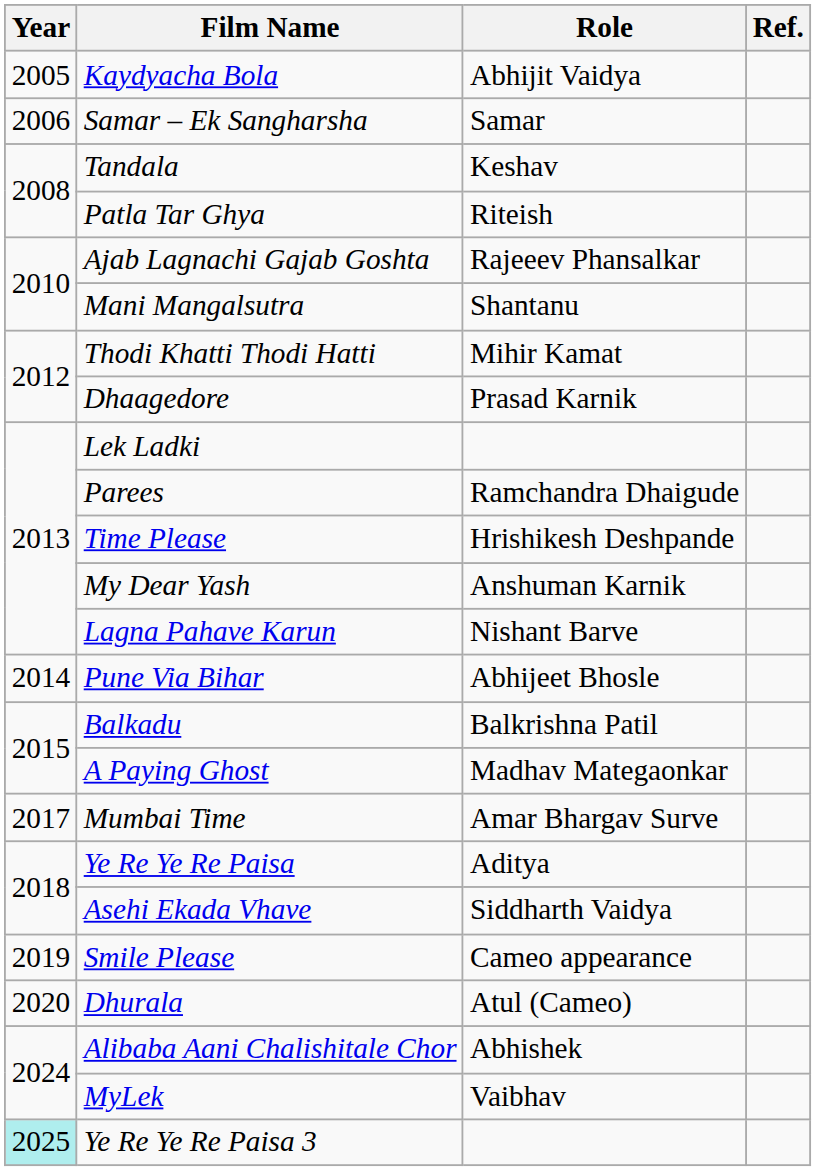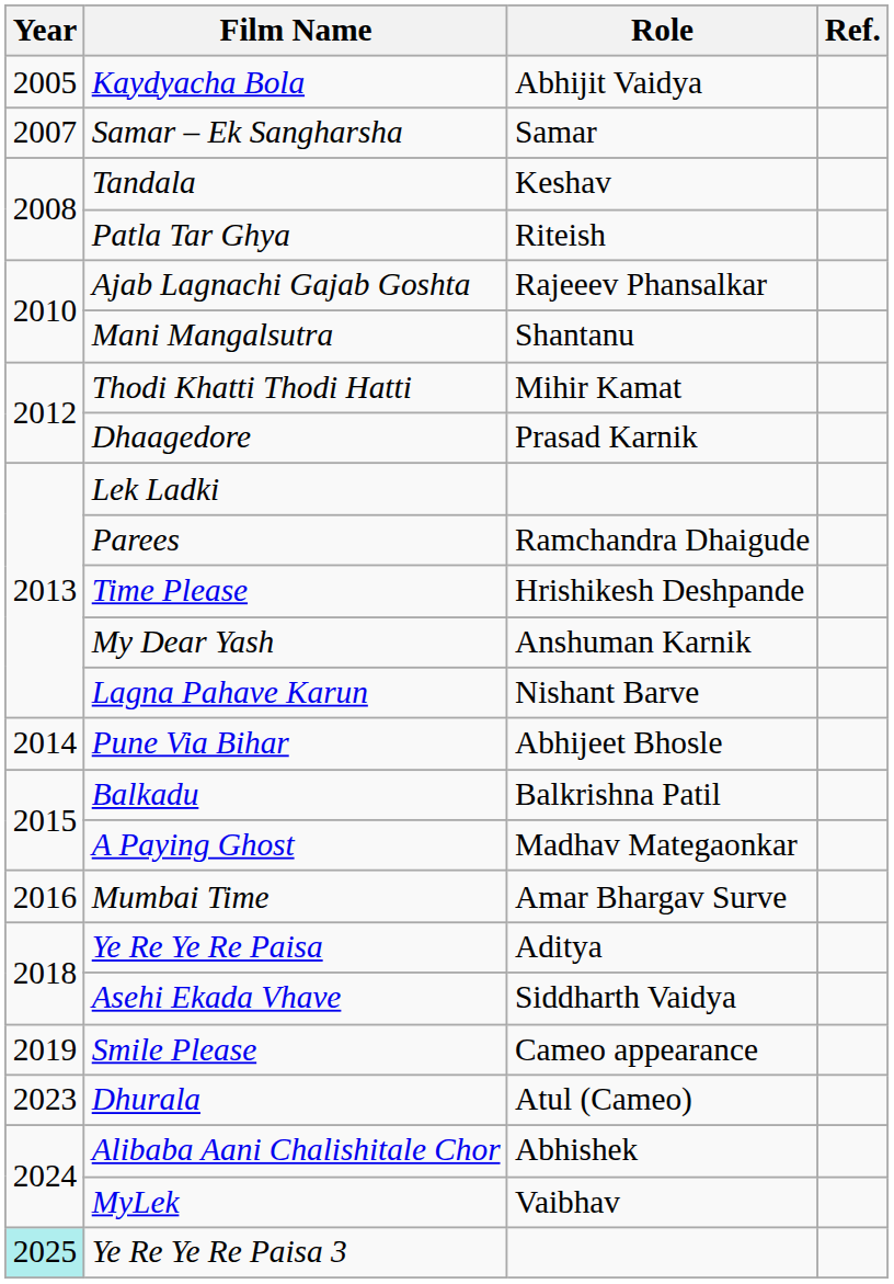 <table class="wikitable sortable">
 <tr>
 <th>Year</th>
 <th>Film Name</th>
 <th>Role</th>
 <th>Ref.</th>
 </tr>
 <tr>
 <td>2005</td>
 <td><em><a href='#'>Kaydyacha Bola</a></em></td>
 <td>Abhijit Vaidya</td>
 <td></td>
 </tr>
 <tr>
-<td>2006</td>
+<td>2007</td>
 <td><em>Samar – Ek Sangharsha</em></td>
 <td>Samar</td>
 <td></td>
 </tr>
 <tr>
 <td rowspan="2">2008</td>
 <td><em>Tandala</em></td>
 <td>Keshav</td>
 <td></td>
 </tr>
 <tr>
 <td><em>Patla Tar Ghya</em></td>
 <td>Riteish</td>
 <td></td>
 </tr>
 <tr>
 <td rowspan="2">2010</td>
 <td><em>Ajab Lagnachi Gajab Goshta</em></td>
 <td>Rajeeev Phansalkar</td>
 <td></td>
 </tr>
 <tr>
 <td><em>Mani Mangalsutra</em></td>
 <td>Shantanu</td>
 <td style="text-align:center;"></td>
 </tr>
 <tr>
 <td rowspan="2">2012</td>
 <td><em>Thodi Khatti Thodi Hatti</em></td>
 <td>Mihir Kamat</td>
 <td></td>
 </tr>
 <tr>
 <td><em>Dhaagedore</em></td>
 <td>Prasad Karnik</td>
 <td style="text-align:center;"></td>
 </tr>
 <tr>
 <td rowspan="5">2013</td>
 <td><em>Lek Ladki</em></td>
 <td></td>
 <td></td>
 </tr>
 <tr>
 <td><em>Parees</em></td>
 <td>Ramchandra Dhaigude</td>
 <td></td>
 </tr>
 <tr>
 <td><em><a href='#'>Time Please</a></em></td>
 <td>Hrishikesh Deshpande</td>
 <td style="text-align:center;"></td>
 </tr>
 <tr>
 <td><em>My Dear Yash</em></td>
 <td>Anshuman Karnik</td>
 <td></td>
 </tr>
 <tr>
 <td><em><a href='#'>Lagna Pahave Karun</a></em></td>
 <td>Nishant Barve</td>
 <td style="text-align:center;"></td>
 </tr>
 <tr>
 <td>2014</td>
 <td><em><a href='#'>Pune Via Bihar</a></em></td>
 <td>Abhijeet Bhosle</td>
 <td style="text-align:center;"></td>
 </tr>
 <tr>
 <td rowspan="2">2015</td>
 <td><em><a href='#'>Balkadu</a></em></td>
 <td>Balkrishna Patil</td>
 <td style="text-align:center;"></td>
 </tr>
 <tr>
 <td><em><a href='#'>A Paying Ghost</a></em></td>
 <td>Madhav Mategaonkar</td>
 <td style="text-align:center;"></td>
 </tr>
 <tr>
-<td>2017</td>
+<td>2016</td>
 <td><em>Mumbai Time</em></td>
 <td>Amar Bhargav Surve</td>
 <td style="text-align:center;"></td>
 </tr>
 <tr>
 <td rowspan="2">2018</td>
 <td><em><a href='#'>Ye Re Ye Re Paisa</a></em></td>
 <td>Aditya</td>
 <td></td>
 </tr>
 <tr>
 <td><em><a href='#'>Asehi Ekada Vhave</a></em></td>
 <td>Siddharth Vaidya</td>
 <td></td>
 </tr>
 <tr>
 <td>2019</td>
 <td><em><a href='#'>Smile Please</a></em></td>
 <td>Cameo appearance</td>
 <td></td>
 </tr>
 <tr>
-<td>2020</td>
+<td>2023</td>
 <td><em><a href='#'>Dhurala</a></em></td>
 <td>Atul (Cameo)</td>
 <td></td>
 </tr>
 <tr>
 <td rowspan="2">2024</td>
 <td><a href='#'><em>Alibaba Aani Chalishitale Chor</em></a></td>
 <td>Abhishek</td>
 <td></td>
 </tr>
 <tr>
 <td><em><a href='#'>MyLek</a></em></td>
 <td>Vaibhav</td>
 <td></td>
 </tr>
 <tr>
 <td style="background: paleturquoise;">2025</td>
 <td><em>Ye Re Ye Re Paisa 3</em></td>
 <td></td>
 <td></td>
 </tr>
 </table>
